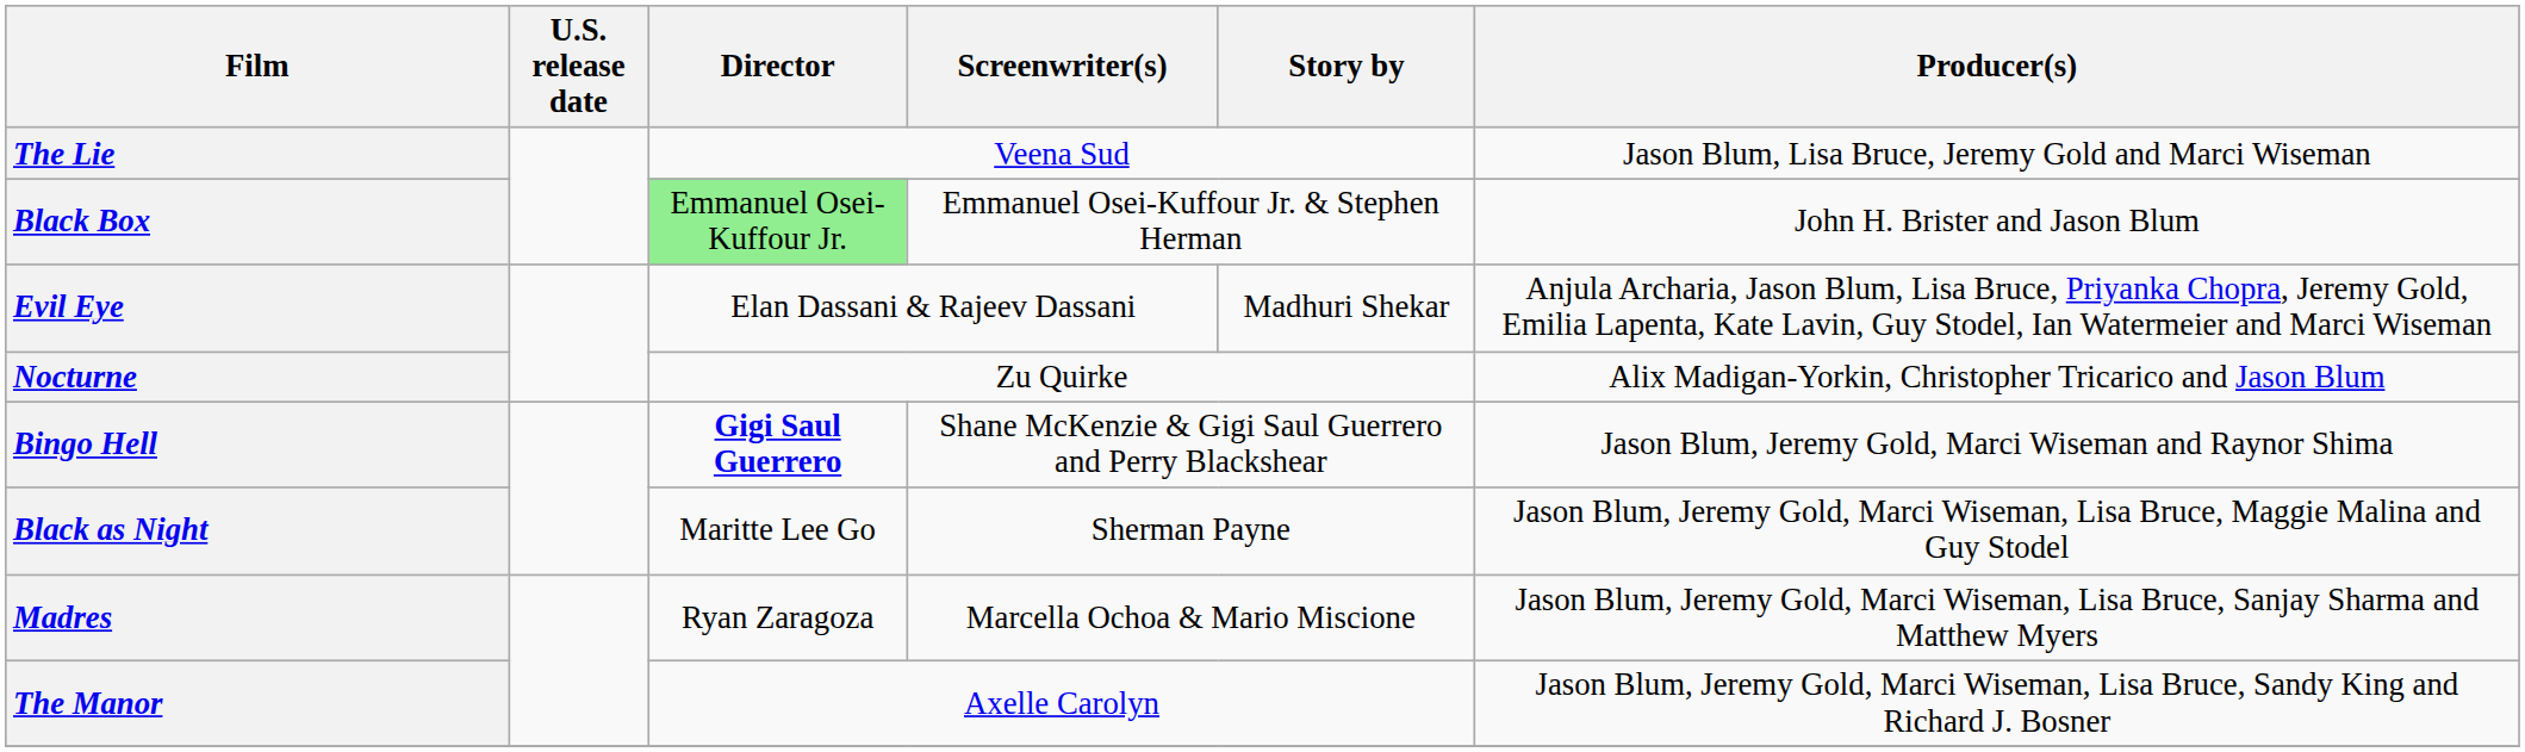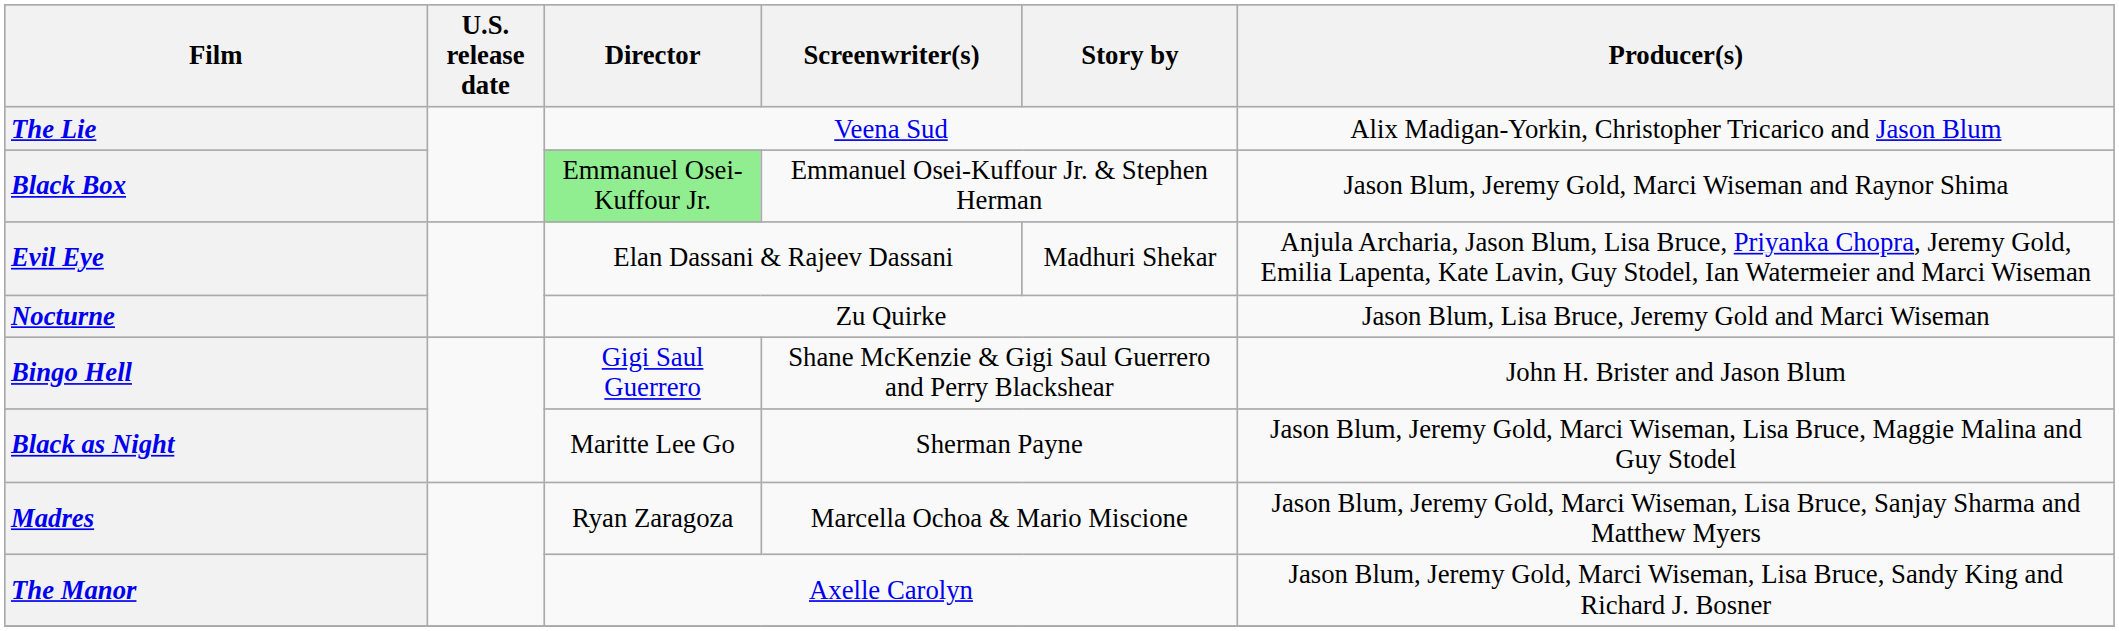 <table class="wikitable plainrowheaders" style="text-align:center" width=100%>
 <tr>
 <th scope="col" style="width:20%;">Film</th>
 <th scope="col">U.S. <br>release date</th>
 <th scope="col">Director</th>
 <th scope="col">Screenwriter(s)</th>
 <th scope="col">Story by</th>
 <th scope="col">Producer(s)</th>
 </tr>
 <tr>
 <th scope="row" style="text-align:left"><em><a href='#'>The Lie</a></em></th>
 <td style="text-align:center" rowspan="2"></td>
 <td colspan="3"><a href='#'>Veena Sud</a></td>
-<td>Jason Blum, Lisa Bruce, Jeremy Gold and Marci Wiseman</td>
+<td>Alix Madigan-Yorkin, Christopher Tricarico and <a href='#'>Jason Blum</a></td>
 </tr>
 <tr>
 <th scope="row" style="text-align:left"><em><a href='#'>Black Box</a></em></th>
 <td style="background: lightgreen;">Emmanuel Osei-Kuffour Jr.</td>
 <td colspan="2">Emmanuel Osei-Kuffour Jr. & Stephen Herman</td>
-<td>John H. Brister and Jason Blum</td>
+<td>Jason Blum, Jeremy Gold, Marci Wiseman and Raynor Shima</td>
 </tr>
 <tr>
 <th scope="row" style="text-align:left"><em><a href='#'>Evil Eye</a></em></th>
 <td style="text-align:center" rowspan="2"></td>
 <td colspan="2">Elan Dassani & Rajeev Dassani</td>
 <td>Madhuri Shekar</td>
 <td>Anjula Archaria, Jason Blum, Lisa Bruce, <a href='#'>Priyanka Chopra</a>, Jeremy Gold, Emilia Lapenta, Kate Lavin, Guy Stodel, Ian Watermeier and Marci Wiseman</td>
 </tr>
 <tr>
 <th scope="row" style="text-align:left"><em><a href='#'>Nocturne</a></em></th>
 <td colspan="3">Zu Quirke</td>
-<td>Alix Madigan-Yorkin, Christopher Tricarico and <a href='#'>Jason Blum</a></td>
+<td>Jason Blum, Lisa Bruce, Jeremy Gold and Marci Wiseman</td>
 </tr>
 <tr>
 <th scope="row" style="text-align:left"><em><a href='#'>Bingo Hell</a></em></th>
 <td style="text-align:center" rowspan="2"></td>
-<td><strong><a href='#'>Gigi Saul Guerrero</a></strong></td>
+<td><a href='#'>Gigi Saul Guerrero</a></td>
 <td colspan="2">Shane McKenzie & Gigi Saul Guerrero and Perry Blackshear</td>
-<td>Jason Blum, Jeremy Gold, Marci Wiseman and Raynor Shima</td>
+<td>John H. Brister and Jason Blum</td>
 </tr>
 <tr>
 <th scope="row" style="text-align:left"><em><a href='#'>Black as Night</a></em></th>
 <td>Maritte Lee Go</td>
 <td colspan="2">Sherman Payne</td>
 <td>Jason Blum, Jeremy Gold, Marci Wiseman, Lisa Bruce, Maggie Malina and Guy Stodel</td>
 </tr>
 <tr>
 <th scope="row" style="text-align:left"><em><a href='#'>Madres</a></em></th>
 <td style="text-align:center" rowspan="2"></td>
 <td>Ryan Zaragoza</td>
 <td colspan="2">Marcella Ochoa & Mario Miscione</td>
 <td>Jason Blum, Jeremy Gold, Marci Wiseman, Lisa Bruce, Sanjay Sharma and Matthew Myers</td>
 </tr>
 <tr>
 <th scope="row" style="text-align:left"><em><a href='#'>The Manor</a></em></th>
 <td colspan="3"><a href='#'>Axelle Carolyn</a></td>
 <td>Jason Blum, Jeremy Gold, Marci Wiseman, Lisa Bruce, Sandy King and Richard J. Bosner</td>
 </tr>
 <tr>
 </tr>
 </table>
